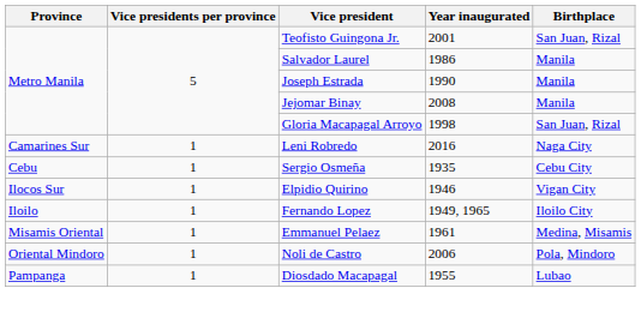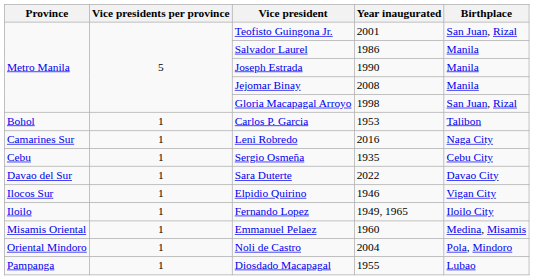 <table class="sortable wikitable">
 <tr>
 <th>Province</th>
 <th>Vice presidents per province</th>
 <th>Vice president</th>
 <th>Year inaugurated</th>
 <th>Birthplace</th>
 </tr>
 <tr>
 <td rowspan="5"><a href='#'>Metro Manila</a></td>
 <td rowspan="5" align="center">5</td>
 <td><a href='#'>Teofisto Guingona Jr.</a></td>
 <td>2001</td>
 <td><a href='#'>San Juan</a>, <a href='#'>Rizal</a></td>
 </tr>
 <tr>
 <td><a href='#'>Salvador Laurel</a></td>
 <td>1986</td>
 <td><a href='#'>Manila</a></td>
 </tr>
 <tr>
 <td><a href='#'>Joseph Estrada</a></td>
 <td>1990</td>
 <td><a href='#'>Manila</a></td>
 </tr>
 <tr>
 <td><a href='#'>Jejomar Binay</a></td>
 <td>2008</td>
 <td><a href='#'>Manila</a></td>
 </tr>
 <tr>
 <td><a href='#'>Gloria Macapagal Arroyo</a></td>
 <td>1998</td>
 <td><a href='#'>San Juan</a>, <a href='#'>Rizal</a></td>
 </tr>
 <tr>
+<td><a href='#'>Bohol</a></td>
+<td align="center">1</td>
+<td><a href='#'>Carlos P. Garcia</a></td>
+<td>1953</td>
+<td><a href='#'>Talibon</a></td>
+</tr>
+<tr>
 <td><a href='#'>Camarines Sur</a></td>
 <td align="center">1</td>
 <td><a href='#'>Leni Robredo</a></td>
 <td>2016</td>
 <td><a href='#'>Naga City</a></td>
 </tr>
 <tr>
 <td><a href='#'>Cebu</a></td>
 <td align="center">1</td>
 <td><a href='#'>Sergio Osmeña</a></td>
 <td>1935</td>
 <td><a href='#'>Cebu City</a></td>
+</tr>
+<tr>
+<td><a href='#'>Davao del Sur</a></td>
+<td align="center">1</td>
+<td><a href='#'>Sara Duterte</a></td>
+<td>2022</td>
+<td><a href='#'>Davao City</a></td>
 </tr>
 <tr>
 <td><a href='#'>Ilocos Sur</a></td>
 <td align="center">1</td>
 <td><a href='#'>Elpidio Quirino</a></td>
 <td>1946</td>
 <td><a href='#'>Vigan City</a></td>
 </tr>
 <tr>
 <td><a href='#'>Iloilo</a></td>
 <td align="center">1</td>
 <td><a href='#'>Fernando Lopez</a></td>
 <td>1949, 1965</td>
 <td><a href='#'>Iloilo City</a></td>
 </tr>
 <tr>
 <td><a href='#'>Misamis Oriental</a></td>
 <td align="center">1</td>
 <td><a href='#'>Emmanuel Pelaez</a></td>
-<td>1961</td>
+<td>1960</td>
 <td><a href='#'>Medina</a>, <a href='#'>Misamis</a></td>
 </tr>
 <tr>
 <td><a href='#'>Oriental Mindoro</a></td>
 <td align="center">1</td>
 <td><a href='#'>Noli de Castro</a></td>
-<td>2006</td>
+<td>2004</td>
 <td><a href='#'>Pola</a>, <a href='#'>Mindoro</a></td>
 </tr>
 <tr>
 <td><a href='#'>Pampanga</a></td>
 <td align="center">1</td>
 <td><a href='#'>Diosdado Macapagal</a></td>
 <td>1955</td>
 <td><a href='#'>Lubao</a></td>
 </tr>
 </table>
